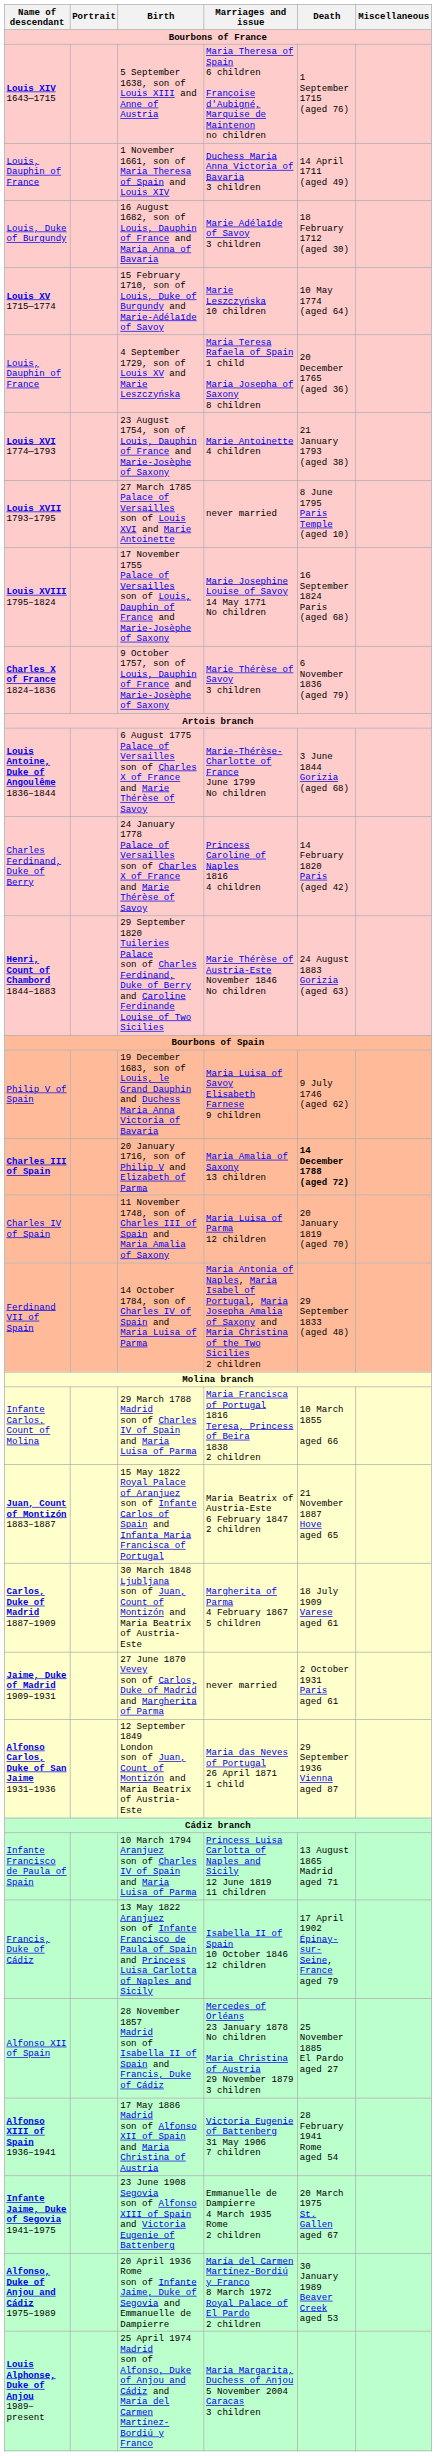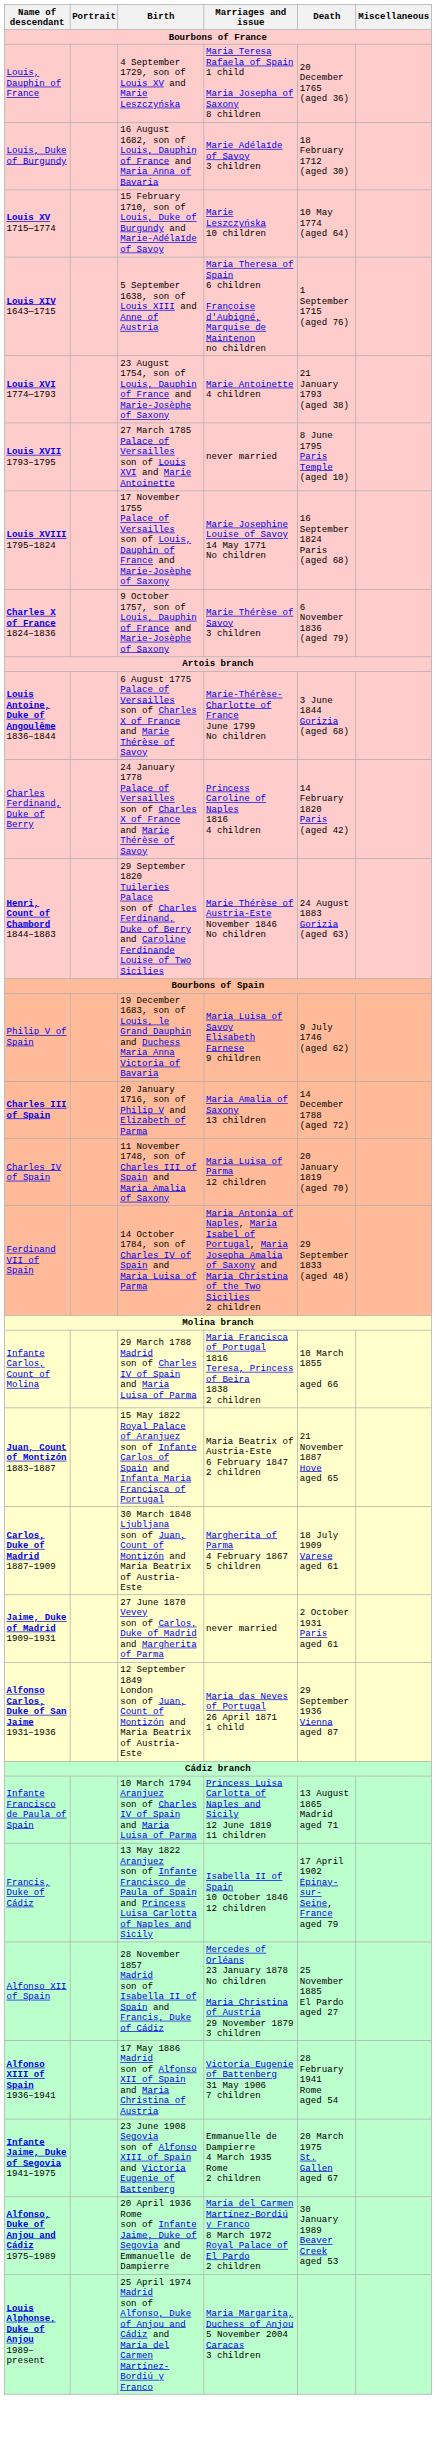 <table class="wikitable">
 <tr>
 <th>Name of descendant</th>
 <th>Portrait</th>
 <th>Birth</th>
 <th>Marriages and issue</th>
 <th>Death</th>
 <th>Miscellaneous</th>
 </tr>
 <tr style="background:#fcc;">
 <td colspan=6 style="text-align:center;"><strong>Bourbons of France</strong></td>
 </tr>
 <tr style="background:#fcc;">
-<td><strong><a href='#'>Louis XIV</a> </strong><br>1643—1715</td>
-<td></td>
-<td>5 September 1638, son of <a href='#'>Louis XIII</a> and <a href='#'>Anne of Austria</a></td>
-<td><a href='#'>Maria Theresa of Spain</a><br>6 children<br><br><a href='#'>Françoise d'Aubigné, Marquise de Maintenon</a><br>no children</td>
-<td>1 September 1715 (aged 76)</td>
-<td></td>
-</tr>
-<tr style="background:#fcc;">
 <td><a href='#'>Louis, Dauphin of France</a></td>
 <td></td>
-<td>1 November 1661, son of <a href='#'>Maria Theresa of Spain</a> and <a href='#'>Louis XIV</a></td>
-<td><a href='#'>Duchess Maria Anna Victoria of Bavaria</a><br>3 children</td>
-<td>14 April 1711 (aged 49)</td>
+<td>4 September 1729, son of <a href='#'>Louis XV</a> and <a href='#'>Marie Leszczyńska</a></td>
+<td><a href='#'>Maria Teresa Rafaela of Spain</a><br>1 child<br><br><a href='#'>Maria Josepha of Saxony</a><br>8 children</td>
+<td>20 December 1765 (aged 36)</td>
 <td></td>
 </tr>
 <tr style="background:#fcc;">
 <td><a href='#'>Louis, Duke of Burgundy</a></td>
 <td></td>
 <td>16 August 1682, son of <a href='#'>Louis, Dauphin of France</a> and <a href='#'>Maria Anna of Bavaria</a></td>
 <td><a href='#'>Marie Adélaïde of Savoy</a><br>3 children</td>
 <td>18 February 1712 (aged 30)</td>
 <td></td>
 </tr>
 <tr style="background:#fcc;">
 <td><strong><a href='#'>Louis XV</a></strong><br>1715—1774</td>
 <td></td>
 <td>15 February 1710, son of <a href='#'>Louis, Duke of Burgundy</a> and <a href='#'>Marie-Adélaïde of Savoy</a></td>
 <td><a href='#'>Marie Leszczyńska</a><br>10 children</td>
 <td>10 May 1774 (aged 64)</td>
 <td></td>
 </tr>
 <tr style="background:#fcc;">
-<td><a href='#'>Louis, Dauphin of France</a></td>
+<td><strong><a href='#'>Louis XIV</a> </strong><br>1643—1715</td>
 <td></td>
-<td>4 September 1729, son of <a href='#'>Louis XV</a> and <a href='#'>Marie Leszczyńska</a></td>
-<td><a href='#'>Maria Teresa Rafaela of Spain</a><br>1 child<br><br><a href='#'>Maria Josepha of Saxony</a><br>8 children</td>
-<td>20 December 1765 (aged 36)</td>
+<td>5 September 1638, son of <a href='#'>Louis XIII</a> and <a href='#'>Anne of Austria</a></td>
+<td><a href='#'>Maria Theresa of Spain</a><br>6 children<br><br><a href='#'>Françoise d'Aubigné, Marquise de Maintenon</a><br>no children</td>
+<td>1 September 1715 (aged 76)</td>
 <td></td>
 </tr>
 <tr style="background:#fcc;">
 <td><strong><a href='#'>Louis XVI</a></strong><br>1774—1793</td>
 <td></td>
 <td>23 August 1754, son of <a href='#'>Louis, Dauphin of France</a> and <a href='#'>Marie-Josèphe of Saxony</a></td>
 <td><a href='#'>Marie Antoinette</a><br>4 children</td>
 <td>21 January 1793<br>(aged 38)</td>
 <td></td>
 </tr>
 <tr style="background:#fcc;">
 <td><strong><a href='#'>Louis XVII</a></strong><br>1793–1795</td>
 <td></td>
 <td>27 March 1785<br><a href='#'>Palace of Versailles</a><br>son of <a href='#'>Louis XVI</a> and <a href='#'>Marie Antoinette</a></td>
 <td>never married</td>
 <td>8 June 1795<br><a href='#'>Paris Temple</a><br>(aged 10)</td>
 <td></td>
 </tr>
 <tr style="background:#fcc;">
 <td><strong><a href='#'>Louis XVIII</a></strong><br>1795–1824</td>
 <td></td>
 <td>17 November 1755<br><a href='#'>Palace of Versailles</a><br>son of <a href='#'>Louis, Dauphin of France</a> and <a href='#'>Marie-Josèphe of Saxony</a></td>
 <td><a href='#'>Marie Josephine Louise of Savoy</a><br>14 May 1771<br>No children</td>
 <td>16 September 1824<br>Paris<br>(aged 68)</td>
 <td></td>
 </tr>
 <tr style="background:#fcc;">
 <td><strong><a href='#'>Charles X of France</a></strong><br>1824–1836</td>
 <td></td>
 <td>9 October 1757, son of <a href='#'>Louis, Dauphin of France</a> and <a href='#'>Marie-Josèphe of Saxony</a></td>
 <td><a href='#'>Marie Thérèse of Savoy</a><br>3 children</td>
 <td>6 November 1836<br>(aged 79)</td>
 <td></td>
 </tr>
 <tr style="background:#fcc;">
 <td colspan=6 style="text-align:center;"><strong>Artois branch</strong></td>
 </tr>
 <tr style="background:#fcc;">
 <td><strong><a href='#'>Louis Antoine, Duke of Angoulême</a></strong><br>1836–1844</td>
 <td></td>
 <td>6 August 1775<br><a href='#'>Palace of Versailles</a><br>son of <a href='#'>Charles X of France</a> and <a href='#'>Marie Thérèse of Savoy</a></td>
 <td><a href='#'>Marie-Thérèse-Charlotte of France</a><br>June 1799<br>No children</td>
 <td>3 June 1844<br><a href='#'>Gorizia</a><br>(aged 68)</td>
 <td></td>
 </tr>
 <tr style="background:#fcc;">
 <td><a href='#'>Charles Ferdinand, Duke of Berry</a></td>
 <td></td>
 <td>24 January 1778<br><a href='#'>Palace of Versailles</a><br>son of <a href='#'>Charles X of France</a> and <a href='#'>Marie Thérèse of Savoy</a></td>
 <td><a href='#'>Princess Caroline of Naples</a><br>1816<br>4 children</td>
 <td>14 February 1820<br><a href='#'>Paris</a><br>(aged 42)</td>
 <td></td>
 </tr>
 <tr style="background:#fcc;">
 <td><strong><a href='#'>Henri, Count of Chambord</a></strong><br>1844–1883</td>
 <td></td>
 <td>29 September 1820<br><a href='#'>Tuileries Palace</a><br>son of <a href='#'>Charles Ferdinand, Duke of Berry</a> and <a href='#'>Caroline Ferdinande Louise of Two Sicilies</a></td>
 <td><a href='#'>Marie Thérèse of Austria-Este</a><br>November 1846<br>No children</td>
 <td>24 August 1883<br><a href='#'>Gorizia</a><br>(aged 63)</td>
 <td></td>
 </tr>
 <tr style="background:#fb9;">
 <td colspan=6 style="text-align:center;"><strong>Bourbons of Spain</strong></td>
 </tr>
 <tr style="background:#fb9;">
 <td><a href='#'>Philip V of Spain</a></td>
 <td></td>
 <td>19 December 1683, son of <a href='#'>Louis, le Grand Dauphin</a> and <a href='#'>Duchess Maria Anna Victoria of Bavaria</a></td>
 <td><a href='#'>Maria Luisa of Savoy</a><br><a href='#'>Elisabeth Farnese</a><br>9 children</td>
 <td>9 July 1746 (aged 62)</td>
 <td></td>
 </tr>
 <tr style="background:#fb9;">
 <td><strong><a href='#'>Charles III of Spain</a></strong></td>
 <td></td>
 <td>20 January 1716, son of <a href='#'>Philip V</a> and <a href='#'>Elizabeth of Parma</a></td>
 <td><a href='#'>Maria Amalia of Saxony</a><br>13 children</td>
-<td><strong>14 December 1788 (aged 72)</strong></td>
+<td>14 December 1788 (aged 72)</td>
 <td></td>
 </tr>
 <tr style="background:#fb9;">
 <td><a href='#'>Charles IV of Spain</a></td>
 <td></td>
 <td>11 November 1748, son of <a href='#'>Charles III of Spain</a> and <a href='#'>Maria Amalia of Saxony</a></td>
 <td><a href='#'>Maria Luisa of Parma</a><br>12 children</td>
 <td>20 January 1819 (aged 70)</td>
 <td></td>
 </tr>
 <tr style="background:#fb9;">
 <td><a href='#'>Ferdinand VII of Spain</a></td>
 <td></td>
 <td>14 October 1784, son of <a href='#'>Charles IV of Spain</a> and <a href='#'>Maria Luisa of Parma</a></td>
 <td><a href='#'>Maria Antonia of Naples</a>, <a href='#'>Maria Isabel of Portugal</a>, <a href='#'>Maria Josepha Amalia of Saxony</a> and <a href='#'>Maria Christina of the Two Sicilies</a><br> 2 children</td>
 <td>29 September 1833 (aged 48)</td>
 <td></td>
 </tr>
 <tr style="background:#ffc;">
 <td colspan=6 style="text-align:center;"><strong>Molina branch</strong></td>
 </tr>
 <tr style="background:#ffc;">
 <td><a href='#'>Infante Carlos, Count of Molina</a></td>
 <td></td>
 <td>29 March 1788<br><a href='#'>Madrid</a><br>son of <a href='#'>Charles IV of Spain</a> and <a href='#'>Maria Luisa of Parma</a></td>
 <td><a href='#'>Maria Francisca of Portugal</a><br>1816<br><a href='#'>Teresa, Princess of Beira</a><br>1838<br>2 children</td>
 <td>10 March 1855<br><br>aged 66</td>
 <td></td>
 </tr>
 <tr style="background:#ffc;">
 <td><strong><a href='#'>Juan, Count of Montizón</a></strong><br>1883–1887</td>
 <td></td>
 <td>15 May 1822<br><a href='#'>Royal Palace of Aranjuez</a><br>son of <a href='#'>Infante Carlos of Spain</a> and <a href='#'>Infanta Maria Francisca of Portugal</a></td>
 <td>Maria Beatrix of Austria-Este<br>6 February 1847<br>2 children</td>
 <td>21 November 1887<br><a href='#'>Hove</a><br>aged 65</td>
 <td></td>
 </tr>
 <tr style="background:#ffc;">
 <td><strong><a href='#'>Carlos, Duke of Madrid</a></strong><br>1887–1909</td>
 <td></td>
 <td>30 March 1848<br><a href='#'>Ljubljana</a><br>son of <a href='#'>Juan, Count of Montizón</a> and Maria Beatrix of Austria-Este</td>
 <td><a href='#'>Margherita of Parma</a><br>4 February 1867<br>5 children</td>
 <td>18 July 1909<br><a href='#'>Varese</a><br>aged 61</td>
 <td></td>
 </tr>
 <tr style="background:#ffc;">
 <td><strong><a href='#'>Jaime, Duke of Madrid</a></strong><br>1909–1931</td>
 <td></td>
 <td>27 June 1870<br><a href='#'>Vevey</a><br>son of <a href='#'>Carlos, Duke of Madrid</a> and <a href='#'>Margherita of Parma</a></td>
 <td>never married</td>
 <td>2 October 1931<br><a href='#'>París</a><br>aged 61</td>
 <td></td>
 </tr>
 <tr style="background:#ffc;">
 <td><strong><a href='#'>Alfonso Carlos, Duke of San Jaime</a></strong><br>1931–1936</td>
 <td></td>
 <td>12 September 1849<br>London<br>son of <a href='#'>Juan, Count of Montizón</a> and Maria Beatrix of Austria-Este</td>
 <td><a href='#'>Maria das Neves of Portugal</a><br>26 April 1871<br>1 child</td>
 <td>29 September 1936<br><a href='#'>Vienna</a><br>aged 87</td>
 <td></td>
 </tr>
 <tr style="background:#bfc;">
 <td colspan=6 style="text-align:center;"><strong>Cádiz branch</strong></td>
 </tr>
 <tr style="background:#bfc;">
 <td><a href='#'>Infante Francisco de Paula of Spain</a></td>
 <td></td>
 <td>10 March 1794<br><a href='#'>Aranjuez</a><br>son of <a href='#'>Charles IV of Spain</a> and <a href='#'>Maria Luisa of Parma</a></td>
 <td><a href='#'>Princess Luisa Carlotta of Naples and Sicily</a><br>12 June 1819<br>11 children</td>
 <td>13 August 1865<br>Madrid<br>aged 71</td>
 <td></td>
 </tr>
 <tr style="background:#bfc;">
 <td><a href='#'>Francis, Duke of Cádiz</a></td>
 <td></td>
 <td>13 May 1822<br><a href='#'>Aranjuez</a><br>son of <a href='#'>Infante Francisco de Paula of Spain</a> and <a href='#'>Princess Luisa Carlotta of Naples and Sicily</a></td>
 <td><a href='#'>Isabella II of Spain</a><br>10 October 1846<br>12 children</td>
 <td>17 April 1902<br><a href='#'>Épinay-sur-Seine</a>, <a href='#'>France</a><br>aged 79</td>
 <td></td>
 </tr>
 <tr style="background:#bfc;">
 <td><a href='#'>Alfonso XII of Spain</a></td>
 <td></td>
 <td>28 November 1857<br><a href='#'>Madrid</a><br>son of <a href='#'>Isabella II of Spain</a> and <a href='#'>Francis, Duke of Cádiz</a></td>
 <td><a href='#'>Mercedes of Orléans</a><br>23 January 1878<br>No children<br><br><a href='#'>Maria Christina of Austria</a><br>29 November 1879<br>3 children</td>
 <td>25 November 1885<br>El Pardo<br>aged 27</td>
 <td></td>
 </tr>
 <tr style="background:#bfc;">
 <td><strong><a href='#'>Alfonso XIII of Spain</a></strong><br>1936–1941</td>
 <td></td>
 <td>17 May 1886<br><a href='#'>Madrid</a><br>son of <a href='#'>Alfonso XII of Spain</a> and <a href='#'>Maria Christina of Austria</a></td>
 <td><a href='#'>Victoria Eugenie of Battenberg</a><br>31 May 1906<br>7 children</td>
 <td>28 February 1941<br>Rome<br>aged 54</td>
 <td></td>
 </tr>
 <tr style="background:#bfc;">
 <td><strong><a href='#'>Infante Jaime, Duke of Segovia</a></strong><br>1941–1975</td>
 <td></td>
 <td>23 June 1908<br><a href='#'>Segovia</a><br>son of <a href='#'>Alfonso XIII of Spain</a> and <a href='#'>Victoria Eugenie of Battenberg</a></td>
 <td>Emmanuelle de Dampierre<br>4 March 1935<br>Rome<br>2 children</td>
 <td>20 March 1975<br><a href='#'>St. Gallen</a><br>aged 67</td>
 <td></td>
 </tr>
 <tr style="background:#bfc;">
 <td><strong><a href='#'>Alfonso, Duke of Anjou and Cádiz</a></strong><br>1975–1989</td>
 <td></td>
 <td>20 April 1936<br>Rome<br>son of <a href='#'>Infante Jaime, Duke of Segovia</a> and Emmanuelle de Dampierre</td>
 <td><a href='#'>María del Carmen Martínez-Bordiú y Franco</a><br>8 March 1972<br><a href='#'>Royal Palace of El Pardo</a><br>2 children</td>
 <td>30 January 1989<br><a href='#'>Beaver Creek</a><br>aged 53</td>
 <td></td>
 </tr>
 <tr style="background:#bfc;">
 <td><strong><a href='#'>Louis Alphonse, Duke of Anjou</a></strong><br>1989–present</td>
 <td></td>
 <td>25 April 1974<br><a href='#'>Madrid</a><br>son of <a href='#'>Alfonso, Duke of Anjou and Cádiz</a> and <a href='#'>María del Carmen Martínez-Bordiú y Franco</a></td>
 <td><a href='#'>Maria Margarita, Duchess of Anjou</a><br>5 November 2004<br><a href='#'>Caracas</a><br>3 children</td>
 <td></td>
 <td></td>
 </tr>
 </table>
